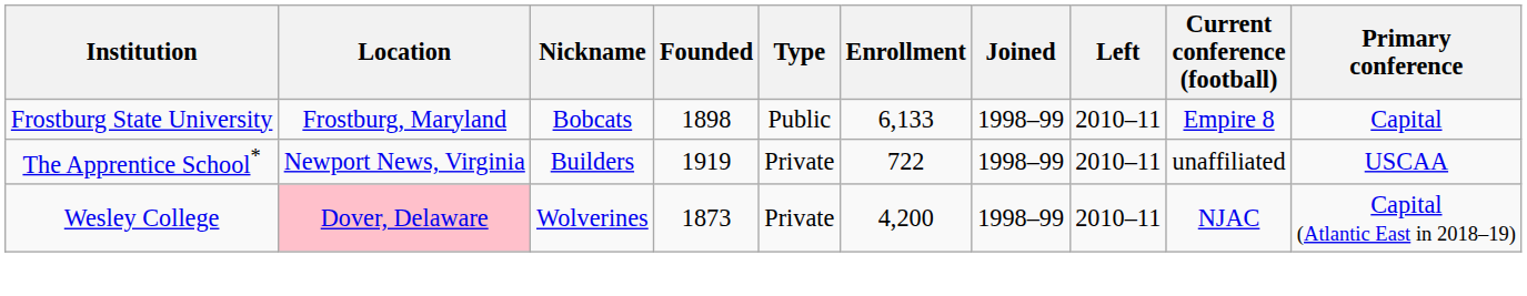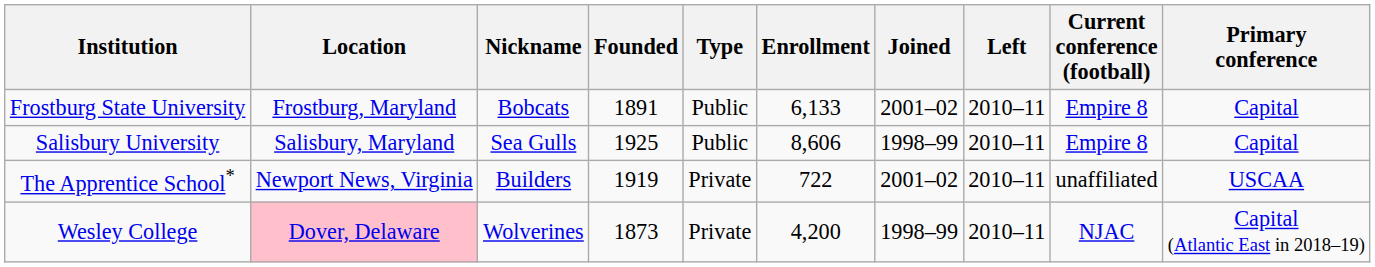 <table class="wikitable sortable" style="text-align:center;">
 <tr>
 <th>Institution</th>
 <th>Location</th>
 <th>Nickname</th>
 <th>Founded</th>
 <th>Type</th>
 <th>Enrollment</th>
 <th>Joined</th>
 <th>Left</th>
 <th>Current<br>conference<br>(football)</th>
 <th>Primary<br>conference</th>
 </tr>
 <tr>
 <td><a href='#'>Frostburg State University</a></td>
 <td><a href='#'>Frostburg, Maryland</a></td>
 <td><a href='#'>Bobcats</a></td>
-<td>1898</td>
+<td>1891</td>
 <td>Public</td>
 <td>6,133</td>
+<td>2001–02</td>
+<td>2010–11</td>
+<td><a href='#'>Empire 8</a></td>
+<td><a href='#'>Capital</a></td>
+</tr>
+<tr>
+<td><a href='#'>Salisbury University</a></td>
+<td><a href='#'>Salisbury, Maryland</a></td>
+<td><a href='#'>Sea Gulls</a></td>
+<td>1925</td>
+<td>Public</td>
+<td>8,606</td>
 <td>1998–99</td>
 <td>2010–11</td>
 <td><a href='#'>Empire 8</a></td>
 <td><a href='#'>Capital</a></td>
 </tr>
 <tr>
 <td><a href='#'>The Apprentice School</a><sup>*</sup></td>
 <td><a href='#'>Newport News, Virginia</a></td>
 <td><a href='#'>Builders</a></td>
 <td>1919</td>
 <td>Private</td>
 <td>722</td>
-<td>1998–99</td>
+<td>2001–02</td>
 <td>2010–11</td>
 <td>unaffiliated</td>
 <td><a href='#'>USCAA</a></td>
 </tr>
 <tr>
 <td><a href='#'>Wesley College</a></td>
 <td style="background: pink;"><a href='#'>Dover, Delaware</a></td>
 <td><a href='#'>Wolverines</a></td>
 <td>1873</td>
 <td>Private</td>
 <td>4,200</td>
 <td>1998–99</td>
 <td>2010–11</td>
 <td><a href='#'>NJAC</a></td>
 <td><a href='#'>Capital</a><br><small>(<a href='#'>Atlantic East</a> in 2018–19)</small></td>
 </tr>
 </table>
